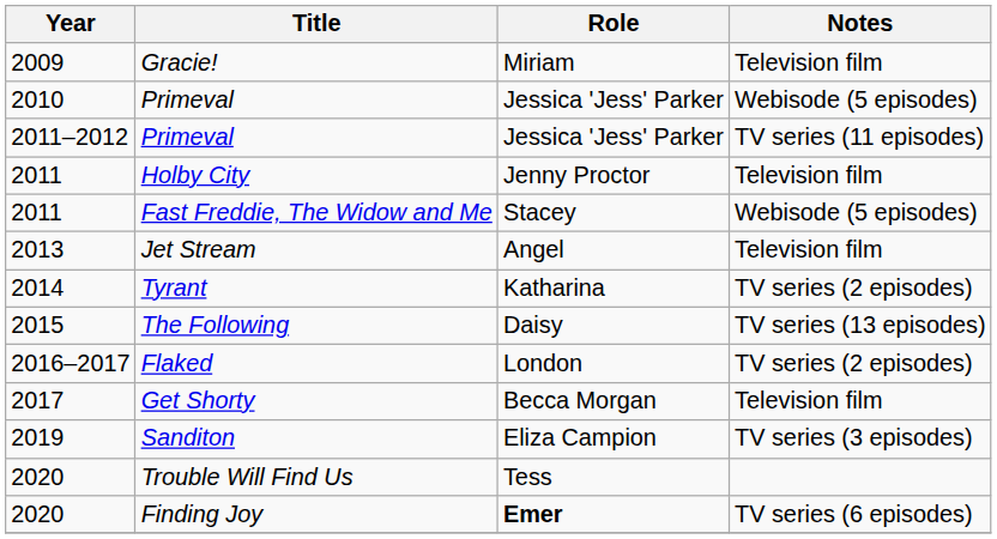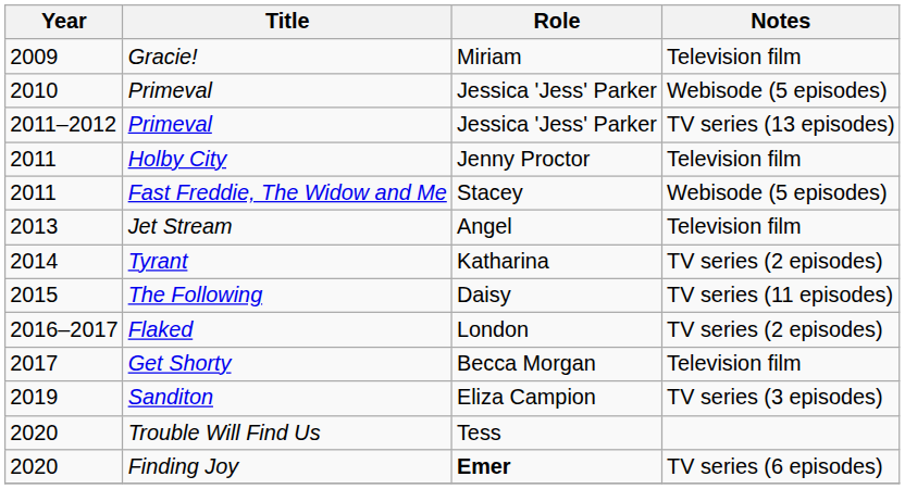 <table class="wikitable sortable">
 <tr>
 <th>Year</th>
 <th>Title</th>
 <th>Role</th>
 <th class=unsortable>Notes</th>
 </tr>
 <tr>
 <td>2009</td>
 <td><em>Gracie!</em></td>
 <td>Miriam</td>
 <td>Television film</td>
 </tr>
 <tr>
 <td>2010</td>
 <td><em>Primeval</em></td>
 <td>Jessica 'Jess' Parker</td>
 <td>Webisode (5 episodes)</td>
 </tr>
 <tr>
 <td>2011–2012</td>
 <td><em><a href='#'>Primeval</a></em></td>
 <td>Jessica 'Jess' Parker</td>
-<td>TV series (11 episodes)</td>
+<td>TV series (13 episodes)</td>
 </tr>
 <tr>
 <td>2011</td>
 <td><em><a href='#'>Holby City</a></em></td>
 <td>Jenny Proctor</td>
 <td>Television film</td>
 </tr>
 <tr>
 <td>2011</td>
 <td><em><a href='#'>Fast Freddie, The Widow and Me</a></em></td>
 <td>Stacey</td>
 <td>Webisode (5 episodes)</td>
 </tr>
 <tr>
 <td>2013</td>
 <td><em>Jet Stream</em></td>
 <td>Angel</td>
 <td>Television film</td>
 </tr>
 <tr>
 <td>2014</td>
 <td><em><a href='#'>Tyrant</a></em></td>
 <td>Katharina</td>
 <td>TV series (2 episodes)</td>
 </tr>
 <tr>
 <td>2015</td>
 <td><em><a href='#'>The Following</a></em></td>
 <td>Daisy</td>
-<td>TV series (13 episodes)</td>
+<td>TV series (11 episodes)</td>
 </tr>
 <tr>
 <td>2016–2017</td>
 <td><em><a href='#'>Flaked</a></em></td>
 <td>London</td>
 <td>TV series (2 episodes)</td>
 </tr>
 <tr>
 <td>2017</td>
 <td><em><a href='#'>Get Shorty</a></em></td>
 <td>Becca Morgan</td>
 <td>Television film</td>
 </tr>
 <tr>
 <td>2019</td>
 <td><em><a href='#'>Sanditon</a></em></td>
 <td>Eliza Campion</td>
 <td>TV series (3 episodes)</td>
 </tr>
 <tr>
 <td>2020</td>
 <td><em>Trouble Will Find Us</em></td>
 <td>Tess</td>
 <td></td>
 </tr>
 <tr>
 <td>2020</td>
 <td><em>Finding Joy</em></td>
 <td><strong>Emer</strong></td>
 <td>TV series (6 episodes)</td>
 </tr>
 <tr>
 </tr>
 </table>
